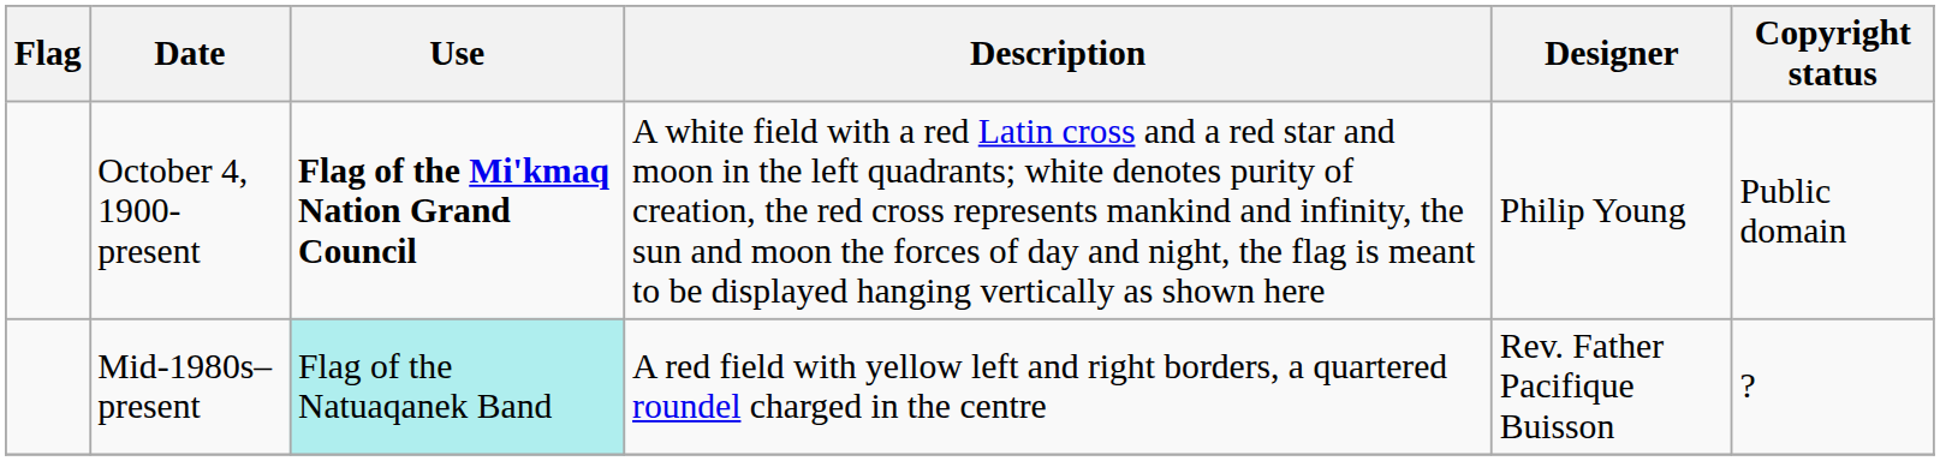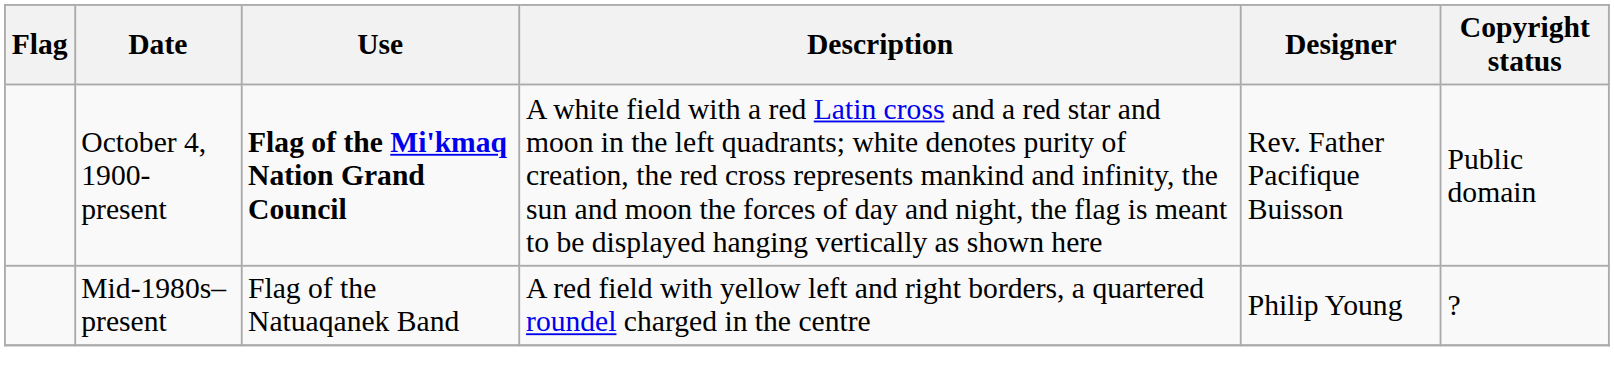 <table class="wikitable">
 <tr>
 <th scope="col">Flag</th>
 <th scope="col">Date</th>
 <th scope="col">Use</th>
 <th scope="col" style="width: 45%;">Description</th>
 <th scope="col">Designer</th>
 <th scope="col">Copyright status</th>
 </tr>
 <tr>
 <td></td>
 <td>October 4, 1900-present</td>
 <td><strong>Flag of the <a href='#'>Mi'kmaq</a> Nation Grand Council</strong></td>
 <td>A white field with a red <a href='#'>Latin cross</a> and a red star and moon in the left quadrants; white denotes purity of creation, the red cross represents mankind and infinity, the sun and moon the forces of day and night, the flag is meant to be displayed hanging vertically as shown here</td>
-<td>Philip Young</td>
+<td>Rev. Father Pacifique Buisson</td>
 <td>Public domain</td>
 </tr>
 <tr>
 <td></td>
 <td>Mid-1980s–present</td>
-<td style="background: paleturquoise;">Flag of the Natuaqanek Band</td>
+<td>Flag of the Natuaqanek Band</td>
 <td>A red field with yellow left and right borders, a quartered <a href='#'>roundel</a> charged in the centre</td>
-<td>Rev. Father Pacifique Buisson</td>
+<td>Philip Young</td>
 <td>?</td>
 </tr>
 <tr>
 </tr>
 </table>
